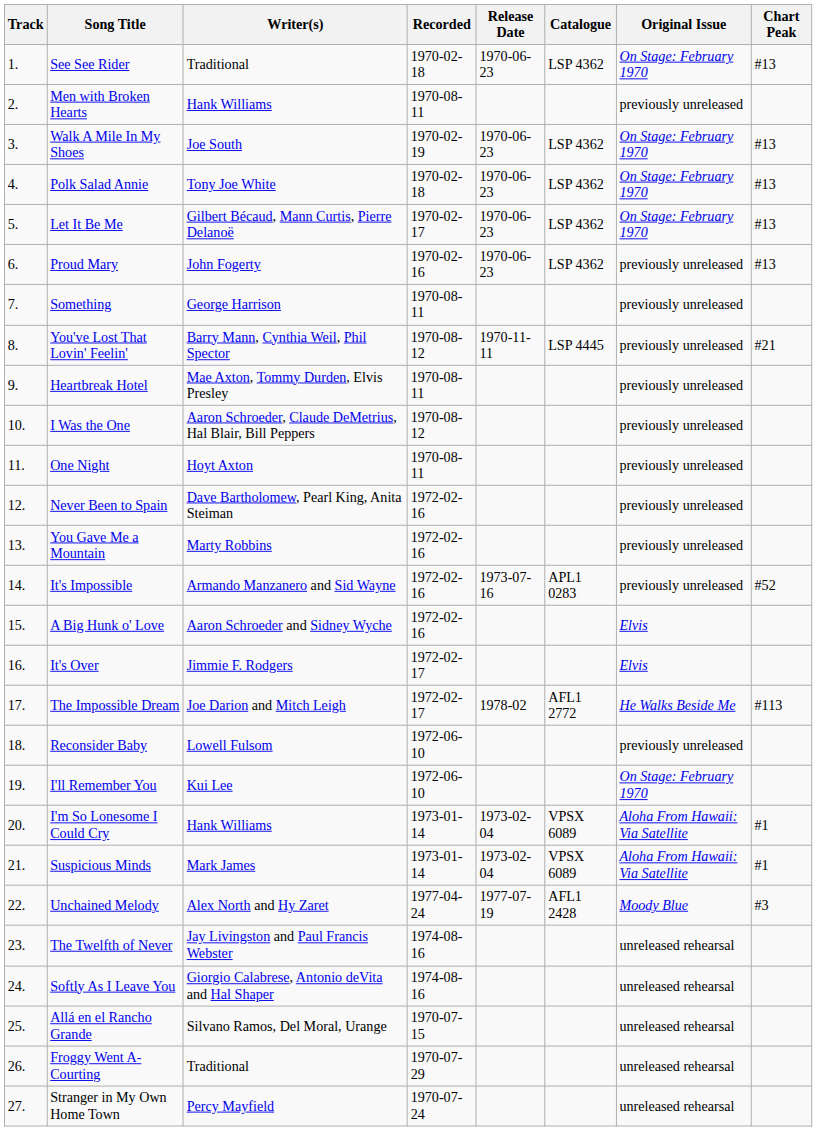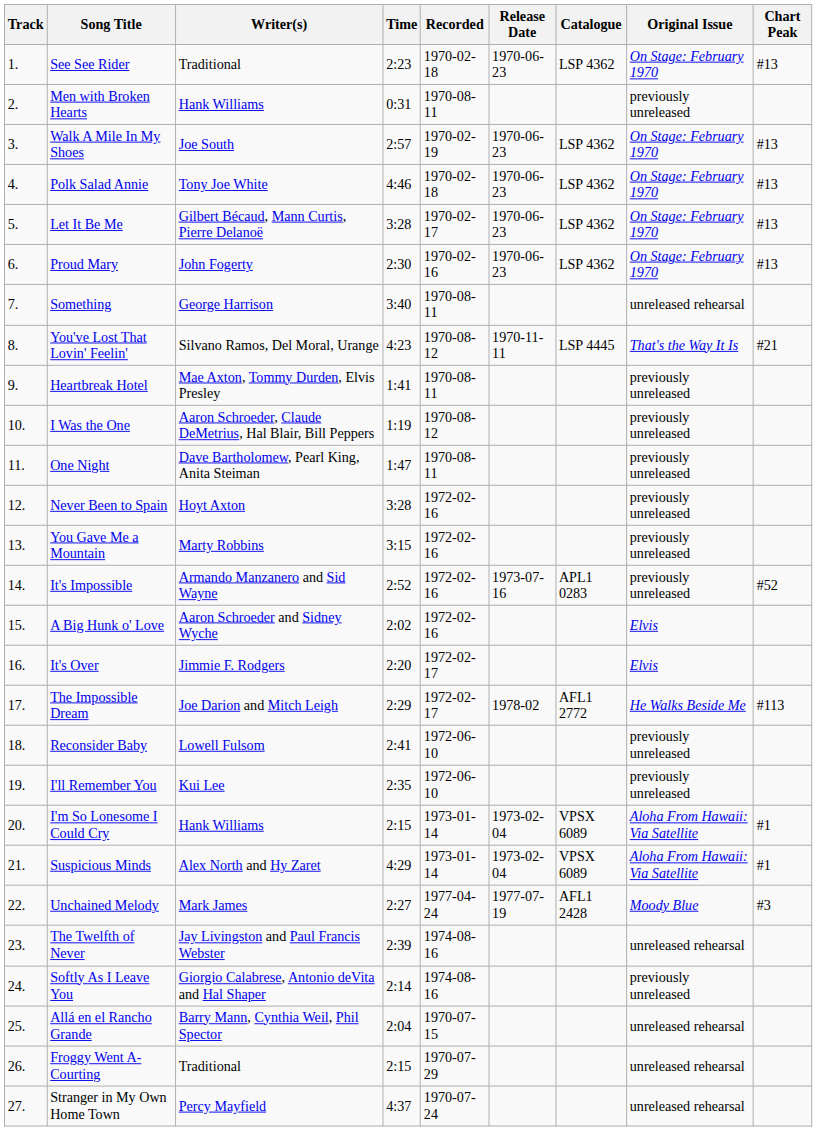 <table class="wikitable" style="font-size:95%;">
 <tr>
 <th>Track</th>
 <th>Song Title</th>
 <th>Writer(s)</th>
+<th>Time</th>
 <th>Recorded</th>
 <th>Release Date</th>
 <th>Catalogue</th>
 <th>Original Issue</th>
 <th>Chart Peak</th>
 </tr>
 <tr>
 <td>1.</td>
 <td><a href='#'>See See Rider</a></td>
 <td>Traditional</td>
+<td>2:23</td>
 <td>1970-02-18</td>
 <td>1970-06-23</td>
 <td>LSP 4362</td>
 <td><em><a href='#'>On Stage: February 1970</a></em></td>
 <td>#13</td>
 </tr>
 <tr>
 <td>2.</td>
 <td><a href='#'>Men with Broken Hearts</a></td>
 <td><a href='#'>Hank Williams</a></td>
+<td>0:31</td>
 <td>1970-08-11</td>
 <td></td>
 <td></td>
 <td>previously unreleased</td>
 <td></td>
 </tr>
 <tr>
 <td>3.</td>
 <td><a href='#'>Walk A Mile In My Shoes</a></td>
 <td><a href='#'>Joe South</a></td>
+<td>2:57</td>
 <td>1970-02-19</td>
 <td>1970-06-23</td>
 <td>LSP 4362</td>
 <td><em><a href='#'>On Stage: February 1970</a></em></td>
 <td>#13</td>
 </tr>
 <tr>
 <td>4.</td>
 <td><a href='#'>Polk Salad Annie</a></td>
 <td><a href='#'>Tony Joe White</a></td>
+<td>4:46</td>
 <td>1970-02-18</td>
 <td>1970-06-23</td>
 <td>LSP 4362</td>
 <td><em><a href='#'>On Stage: February 1970</a></em></td>
 <td>#13</td>
 </tr>
 <tr>
 <td>5.</td>
 <td><a href='#'>Let It Be Me</a></td>
 <td><a href='#'>Gilbert Bécaud</a>, <a href='#'>Mann Curtis</a>, <a href='#'>Pierre Delanoë</a></td>
+<td>3:28</td>
 <td>1970-02-17</td>
 <td>1970-06-23</td>
 <td>LSP 4362</td>
 <td><em><a href='#'>On Stage: February 1970</a></em></td>
 <td>#13</td>
 </tr>
 <tr>
 <td>6.</td>
 <td><a href='#'>Proud Mary</a></td>
 <td><a href='#'>John Fogerty</a></td>
+<td>2:30</td>
 <td>1970-02-16</td>
 <td>1970-06-23</td>
 <td>LSP 4362</td>
-<td>previously unreleased</td>
+<td><em><a href='#'>On Stage: February 1970</a></em></td>
 <td>#13</td>
 </tr>
 <tr>
 <td>7.</td>
 <td><a href='#'>Something</a></td>
 <td><a href='#'>George Harrison</a></td>
+<td>3:40</td>
 <td>1970-08-11</td>
 <td></td>
 <td></td>
-<td>previously unreleased</td>
+<td>unreleased rehearsal</td>
 <td></td>
 </tr>
 <tr>
 <td>8.</td>
 <td><a href='#'>You've Lost That Lovin' Feelin'</a></td>
-<td><a href='#'>Barry Mann</a>, <a href='#'>Cynthia Weil</a>, <a href='#'>Phil Spector</a></td>
+<td>Silvano Ramos, Del Moral, Urange</td>
+<td>4:23</td>
 <td>1970-08-12</td>
 <td>1970-11-11</td>
 <td>LSP 4445</td>
-<td>previously unreleased</td>
+<td><em><a href='#'>That's the Way It Is</a></em></td>
 <td>#21</td>
 </tr>
 <tr>
 <td>9.</td>
 <td><a href='#'>Heartbreak Hotel</a></td>
 <td><a href='#'>Mae Axton</a>, <a href='#'>Tommy Durden</a>, Elvis Presley</td>
+<td>1:41</td>
 <td>1970-08-11</td>
 <td></td>
 <td></td>
 <td>previously unreleased</td>
 <td></td>
 </tr>
 <tr>
 <td>10.</td>
 <td><a href='#'>I Was the One</a></td>
 <td><a href='#'>Aaron Schroeder</a>, <a href='#'>Claude DeMetrius</a>, Hal Blair, Bill Peppers</td>
+<td>1:19</td>
 <td>1970-08-12</td>
 <td></td>
 <td></td>
 <td>previously unreleased</td>
 <td></td>
 </tr>
 <tr>
 <td>11.</td>
 <td><a href='#'>One Night</a></td>
-<td><a href='#'>Hoyt Axton</a></td>
+<td><a href='#'>Dave Bartholomew</a>, Pearl King, Anita Steiman</td>
+<td>1:47</td>
 <td>1970-08-11</td>
 <td></td>
 <td></td>
 <td>previously unreleased</td>
 <td></td>
 </tr>
 <tr>
 <td>12.</td>
 <td><a href='#'>Never Been to Spain</a></td>
-<td><a href='#'>Dave Bartholomew</a>, Pearl King, Anita Steiman</td>
+<td><a href='#'>Hoyt Axton</a></td>
+<td>3:28</td>
 <td>1972-02-16</td>
 <td></td>
 <td></td>
 <td>previously unreleased</td>
 <td></td>
 </tr>
 <tr>
 <td>13.</td>
 <td><a href='#'>You Gave Me a Mountain</a></td>
 <td><a href='#'>Marty Robbins</a></td>
+<td>3:15</td>
 <td>1972-02-16</td>
 <td></td>
 <td></td>
 <td>previously unreleased</td>
 <td></td>
 </tr>
 <tr>
 <td>14.</td>
 <td><a href='#'>It's Impossible</a></td>
 <td><a href='#'>Armando Manzanero</a> and <a href='#'>Sid Wayne</a></td>
+<td>2:52</td>
 <td>1972-02-16</td>
 <td>1973-07-16</td>
 <td>APL1 0283</td>
 <td>previously unreleased</td>
 <td>#52</td>
 </tr>
 <tr>
 <td>15.</td>
 <td><a href='#'>A Big Hunk o' Love</a></td>
 <td><a href='#'>Aaron Schroeder</a> and <a href='#'>Sidney Wyche</a></td>
+<td>2:02</td>
 <td>1972-02-16</td>
 <td></td>
 <td></td>
 <td><em><a href='#'>Elvis</a></em></td>
 <td></td>
 </tr>
 <tr>
 <td>16.</td>
 <td><a href='#'>It's Over</a></td>
 <td><a href='#'>Jimmie F. Rodgers</a></td>
+<td>2:20</td>
 <td>1972-02-17</td>
 <td></td>
 <td></td>
 <td><em><a href='#'>Elvis</a></em></td>
 <td></td>
 </tr>
 <tr>
 <td>17.</td>
 <td><a href='#'>The Impossible Dream</a></td>
 <td><a href='#'>Joe Darion</a> and <a href='#'>Mitch Leigh</a></td>
+<td>2:29</td>
 <td>1972-02-17</td>
 <td>1978-02</td>
 <td>AFL1 2772</td>
 <td><em><a href='#'>He Walks Beside Me</a></em></td>
 <td>#113</td>
 </tr>
 <tr>
 <td>18.</td>
 <td><a href='#'>Reconsider Baby</a></td>
 <td><a href='#'>Lowell Fulsom</a></td>
+<td>2:41</td>
 <td>1972-06-10</td>
 <td></td>
 <td></td>
 <td>previously unreleased</td>
 <td></td>
 </tr>
 <tr>
 <td>19.</td>
 <td><a href='#'>I'll Remember You</a></td>
 <td><a href='#'>Kui Lee</a></td>
+<td>2:35</td>
 <td>1972-06-10</td>
 <td></td>
 <td></td>
-<td><em><a href='#'>On Stage: February 1970</a></em></td>
+<td>previously unreleased</td>
 <td></td>
 </tr>
 <tr>
 <td>20.</td>
 <td><a href='#'>I'm So Lonesome I Could Cry</a></td>
 <td><a href='#'>Hank Williams</a></td>
+<td>2:15</td>
 <td>1973-01-14</td>
 <td>1973-02-04</td>
 <td>VPSX 6089</td>
 <td><em><a href='#'>Aloha From Hawaii: Via Satellite</a></em></td>
 <td>#1</td>
 </tr>
 <tr>
 <td>21.</td>
 <td><a href='#'>Suspicious Minds</a></td>
-<td><a href='#'>Mark James</a></td>
+<td><a href='#'>Alex North</a> and <a href='#'>Hy Zaret</a></td>
+<td>4:29</td>
 <td>1973-01-14</td>
 <td>1973-02-04</td>
 <td>VPSX 6089</td>
 <td><em><a href='#'>Aloha From Hawaii: Via Satellite</a></em></td>
 <td>#1</td>
 </tr>
 <tr>
 <td>22.</td>
 <td><a href='#'>Unchained Melody</a></td>
-<td><a href='#'>Alex North</a> and <a href='#'>Hy Zaret</a></td>
+<td><a href='#'>Mark James</a></td>
+<td>2:27</td>
 <td>1977-04-24</td>
 <td>1977-07-19</td>
 <td>AFL1 2428</td>
 <td><em><a href='#'>Moody Blue</a></em></td>
 <td>#3</td>
 </tr>
 <tr>
 <td>23.</td>
 <td><a href='#'>The Twelfth of Never</a></td>
 <td><a href='#'>Jay Livingston</a> and <a href='#'>Paul Francis Webster</a></td>
+<td>2:39</td>
 <td>1974-08-16</td>
 <td></td>
 <td></td>
 <td>unreleased rehearsal</td>
 <td></td>
 </tr>
 <tr>
 <td>24.</td>
 <td><a href='#'>Softly As I Leave You</a></td>
 <td><a href='#'>Giorgio Calabrese</a>, <a href='#'>Antonio deVita</a> and <a href='#'>Hal Shaper</a></td>
+<td>2:14</td>
 <td>1974-08-16</td>
 <td></td>
 <td></td>
-<td>unreleased rehearsal</td>
+<td>previously unreleased</td>
 <td></td>
 </tr>
 <tr>
 <td>25.</td>
 <td><a href='#'>Allá en el Rancho Grande</a></td>
-<td>Silvano Ramos, Del Moral, Urange</td>
+<td><a href='#'>Barry Mann</a>, <a href='#'>Cynthia Weil</a>, <a href='#'>Phil Spector</a></td>
+<td>2:04</td>
 <td>1970-07-15</td>
 <td></td>
 <td></td>
 <td>unreleased rehearsal</td>
 <td></td>
 </tr>
 <tr>
 <td>26.</td>
 <td><a href='#'>Froggy Went A-Courting</a></td>
 <td>Traditional</td>
+<td>2:15</td>
 <td>1970-07-29</td>
 <td></td>
 <td></td>
 <td>unreleased rehearsal</td>
 <td></td>
 </tr>
 <tr>
 <td>27.</td>
 <td>Stranger in My Own Home Town</td>
 <td><a href='#'>Percy Mayfield</a></td>
+<td>4:37</td>
 <td>1970-07-24</td>
 <td></td>
 <td></td>
 <td>unreleased rehearsal</td>
 <td></td>
 </tr>
 </table>
